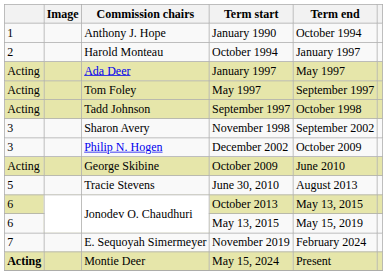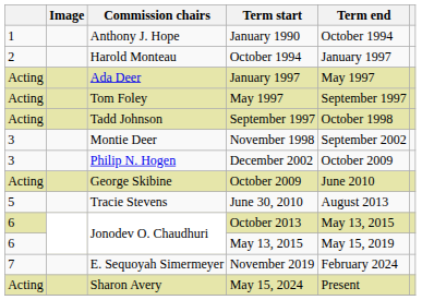 <table class="wikitable">
 <tr>
 <th></th>
 <th>Image</th>
 <th>Commission chairs</th>
 <th>Term start</th>
 <th>Term end</th>
 <th></th>
 </tr>
 <tr>
 <td>1</td>
 <td></td>
 <td>Anthony J. Hope</td>
 <td>January 1990</td>
 <td>October 1994</td>
 <td></td>
 </tr>
 <tr>
 <td>2</td>
 <td></td>
 <td>Harold Monteau</td>
 <td>October 1994</td>
 <td>January 1997</td>
 <td></td>
 </tr>
 <tr bgcolor="#e6e6aa">
 <td>Acting</td>
 <td></td>
 <td><a href='#'>Ada Deer</a></td>
 <td>January 1997</td>
 <td>May 1997</td>
 <td></td>
 </tr>
 <tr bgcolor="#e6e6aa">
 <td>Acting</td>
 <td></td>
 <td>Tom Foley</td>
 <td>May 1997</td>
 <td>September 1997</td>
 <td></td>
 </tr>
 <tr bgcolor="#e6e6aa">
 <td>Acting</td>
 <td></td>
 <td>Tadd Johnson</td>
 <td>September 1997</td>
 <td>October 1998</td>
 <td></td>
 </tr>
 <tr>
 <td>3</td>
 <td></td>
-<td>Sharon Avery</td>
+<td>Montie Deer</td>
 <td>November 1998</td>
 <td>September 2002</td>
 <td></td>
 </tr>
 <tr>
 <td>3</td>
 <td></td>
 <td><a href='#'>Philip N. Hogen</a></td>
 <td>December 2002</td>
 <td>October 2009</td>
 <td></td>
 </tr>
 <tr bgcolor="#e6e6aa">
 <td>Acting</td>
 <td></td>
 <td>George Skibine</td>
 <td>October 2009</td>
 <td>June 2010</td>
 <td></td>
 </tr>
 <tr>
 <td>5</td>
 <td></td>
 <td>Tracie Stevens</td>
 <td>June 30, 2010</td>
 <td>August 2013</td>
 <td></td>
 </tr>
 <tr bgcolor="#e6e6aa">
 <td>6</td>
 <td rowspan="2" bgcolor="#ffffff"></td>
 <td rowspan="2" bgcolor="#ffffff">Jonodev O. Chaudhuri</td>
 <td>October 2013</td>
 <td>May 13, 2015</td>
 <td></td>
 </tr>
 <tr>
 <td>6</td>
 <td>May 13, 2015</td>
 <td>May 15, 2019</td>
 <td></td>
 </tr>
 <tr>
 <td>7</td>
 <td></td>
 <td>E. Sequoyah Simermeyer</td>
 <td>November 2019</td>
 <td>February 2024</td>
 <td></td>
 </tr>
 <tr bgcolor="#e6e6aa">
-<td><strong>Acting</strong></td>
+<td>Acting</td>
 <td></td>
-<td>Montie Deer</td>
+<td>Sharon Avery</td>
 <td>May 15, 2024</td>
 <td>Present</td>
 <td></td>
 </tr>
 <tr>
 </tr>
 </table>
